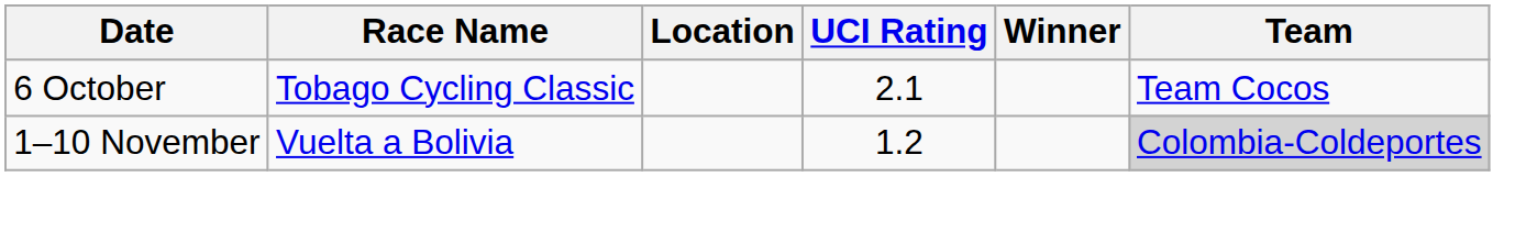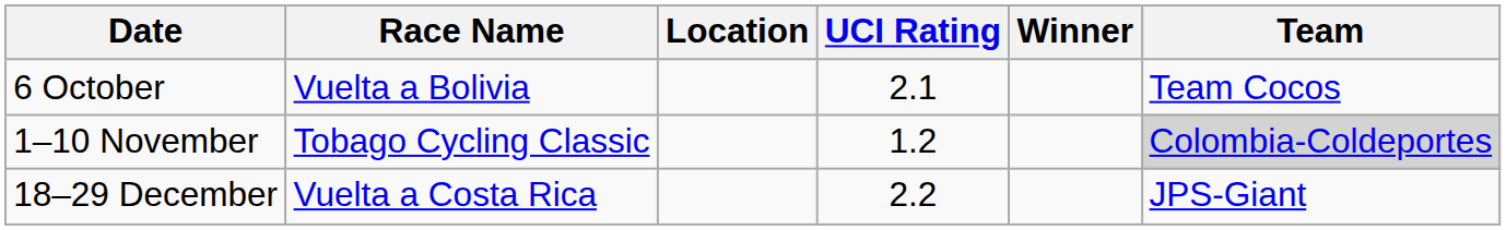 <table class="wikitable sortable">
 <tr>
 <th>Date</th>
 <th>Race Name</th>
 <th>Location</th>
 <th><a href='#'>UCI Rating</a></th>
 <th>Winner</th>
 <th>Team</th>
 </tr>
 <tr>
 <td>6 October</td>
-<td><a href='#'>Tobago Cycling Classic</a></td>
+<td><a href='#'>Vuelta a Bolivia</a></td>
 <td></td>
 <td align=center>2.1</td>
 <td></td>
 <td><a href='#'>Team Cocos</a></td>
 </tr>
 <tr>
 <td>1–10 November</td>
-<td><a href='#'>Vuelta a Bolivia</a></td>
+<td><a href='#'>Tobago Cycling Classic</a></td>
 <td></td>
 <td align=center>1.2</td>
 <td></td>
 <td style="background: lightgrey;"><a href='#'>Colombia-Coldeportes</a></td>
 </tr>
+<tr>
+<td>18–29 December</td>
+<td><a href='#'>Vuelta a Costa Rica</a></td>
+<td></td>
+<td align=center>2.2</td>
+<td></td>
+<td><a href='#'>JPS-Giant</a></td>
+</tr>
 </table>
